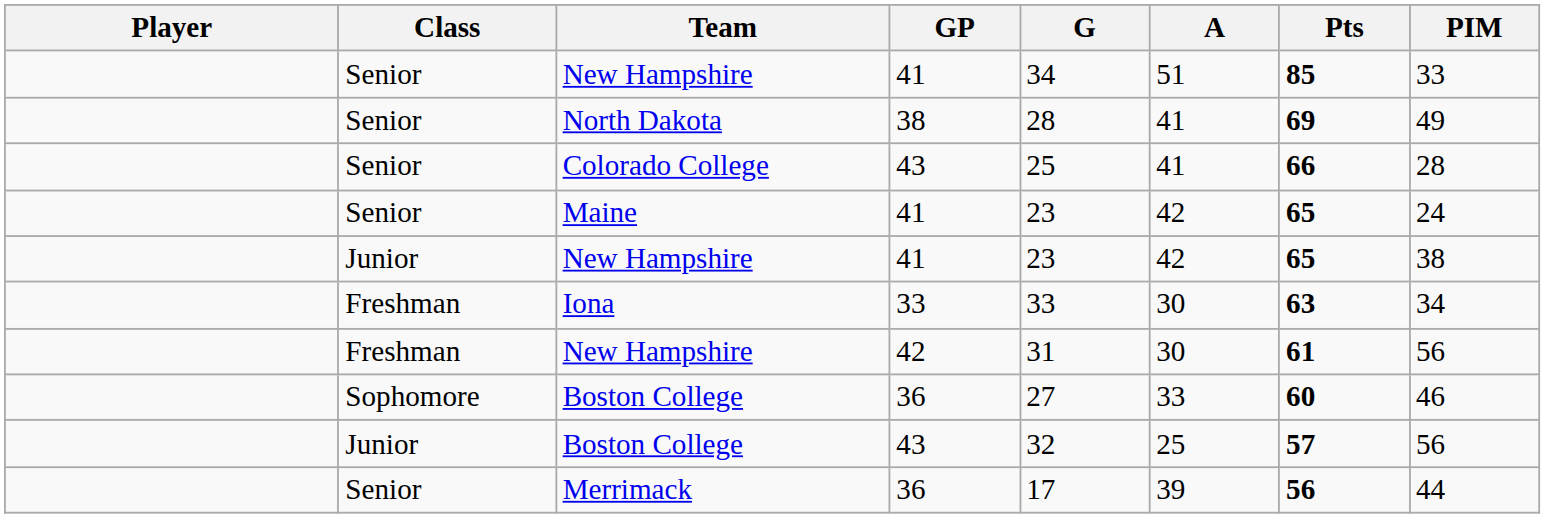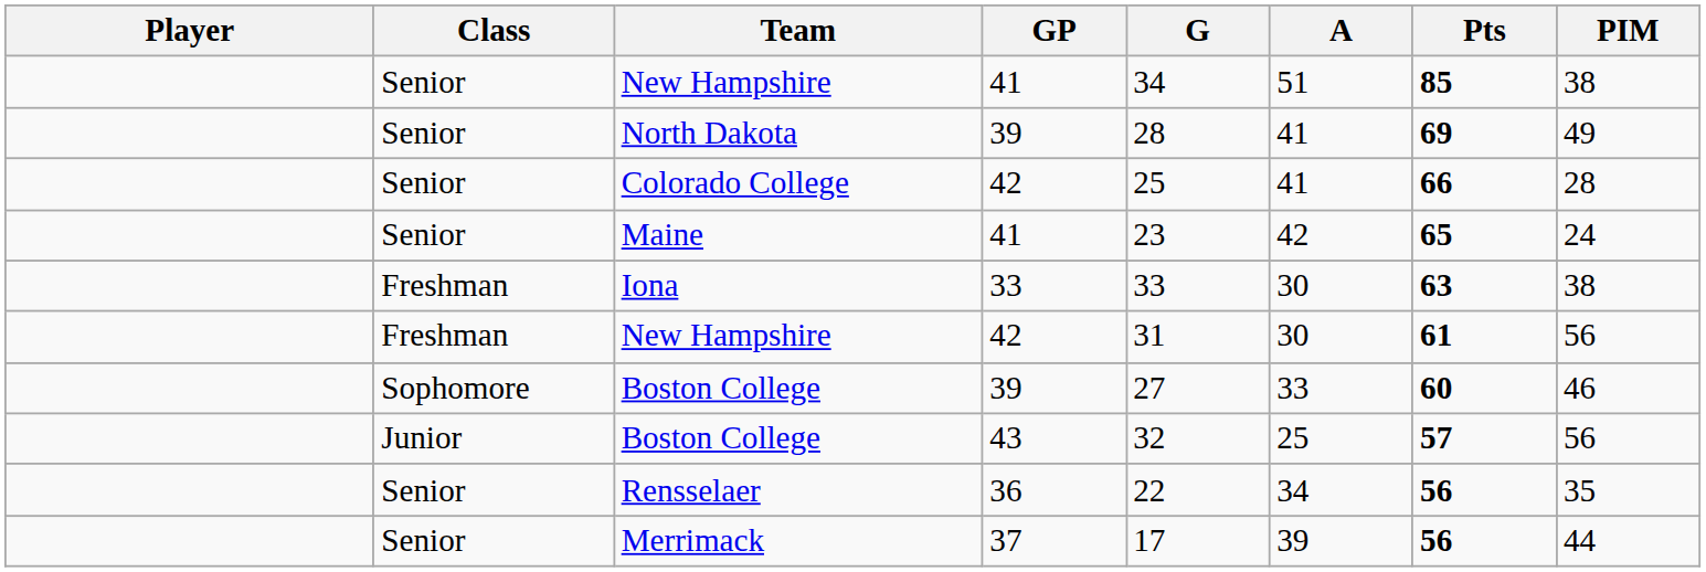 <table class="wikitable sortable">
 <tr>
 <th style="width: 11em;">Player</th>
 <th style="width: 7em;">Class</th>
 <th style="width: 11em;">Team</th>
 <th style="width: 4em;">GP</th>
 <th style="width: 4em;">G</th>
 <th style="width: 4em;">A</th>
 <th style="width: 4em;">Pts</th>
 <th style="width: 4em;">PIM</th>
 </tr>
 <tr>
 <td></td>
 <td>Senior</td>
 <td><a href='#'>New Hampshire</a></td>
 <td>41</td>
 <td>34</td>
 <td>51</td>
 <td><strong>85</strong></td>
-<td>33</td>
+<td>38</td>
 </tr>
 <tr>
 <td></td>
 <td>Senior</td>
 <td><a href='#'>North Dakota</a></td>
-<td>38</td>
+<td>39</td>
 <td>28</td>
 <td>41</td>
 <td><strong>69</strong></td>
 <td>49</td>
 </tr>
 <tr>
 <td></td>
 <td>Senior</td>
 <td><a href='#'>Colorado College</a></td>
-<td>43</td>
+<td>42</td>
 <td>25</td>
 <td>41</td>
 <td><strong>66</strong></td>
 <td>28</td>
 </tr>
 <tr>
 <td></td>
 <td>Senior</td>
 <td><a href='#'>Maine</a></td>
 <td>41</td>
 <td>23</td>
 <td>42</td>
 <td><strong>65</strong></td>
 <td>24</td>
 </tr>
 <tr>
 <td></td>
-<td>Junior</td>
-<td><a href='#'>New Hampshire</a></td>
-<td>41</td>
-<td>23</td>
-<td>42</td>
-<td><strong>65</strong></td>
-<td>38</td>
-</tr>
-<tr>
-<td></td>
 <td>Freshman</td>
 <td><a href='#'>Iona</a></td>
 <td>33</td>
 <td>33</td>
 <td>30</td>
 <td><strong>63</strong></td>
-<td>34</td>
+<td>38</td>
 </tr>
 <tr>
 <td></td>
 <td>Freshman</td>
 <td><a href='#'>New Hampshire</a></td>
 <td>42</td>
 <td>31</td>
 <td>30</td>
 <td><strong>61</strong></td>
 <td>56</td>
 </tr>
 <tr>
 <td></td>
 <td>Sophomore</td>
 <td><a href='#'>Boston College</a></td>
-<td>36</td>
+<td>39</td>
 <td>27</td>
 <td>33</td>
 <td><strong>60</strong></td>
 <td>46</td>
 </tr>
 <tr>
 <td></td>
 <td>Junior</td>
 <td><a href='#'>Boston College</a></td>
 <td>43</td>
 <td>32</td>
 <td>25</td>
 <td><strong>57</strong></td>
 <td>56</td>
 </tr>
 <tr>
 <td></td>
 <td>Senior</td>
+<td><a href='#'>Rensselaer</a></td>
+<td>36</td>
+<td>22</td>
+<td>34</td>
+<td><strong>56</strong></td>
+<td>35</td>
+</tr>
+<tr>
+<td></td>
+<td>Senior</td>
 <td><a href='#'>Merrimack</a></td>
-<td>36</td>
+<td>37</td>
 <td>17</td>
 <td>39</td>
 <td><strong>56</strong></td>
 <td>44</td>
 </tr>
 </table>
